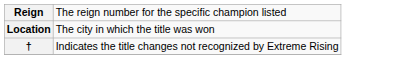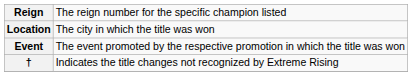 <table class="wikitable">
 <tr>
 <th>Reign</th>
 <td>The reign number for the specific champion listed</td>
 </tr>
 <tr>
 <th>Location</th>
 <td>The city in which the title was won</td>
 </tr>
 <tr>
+<th>Event</th>
+<td>The event promoted by the respective promotion in which the title was won</td>
+</tr>
+<tr>
 <th>†</th>
 <td>Indicates the title changes not recognized by Extreme Rising</td>
 </tr>
 <tr>
 </tr>
 </table>
